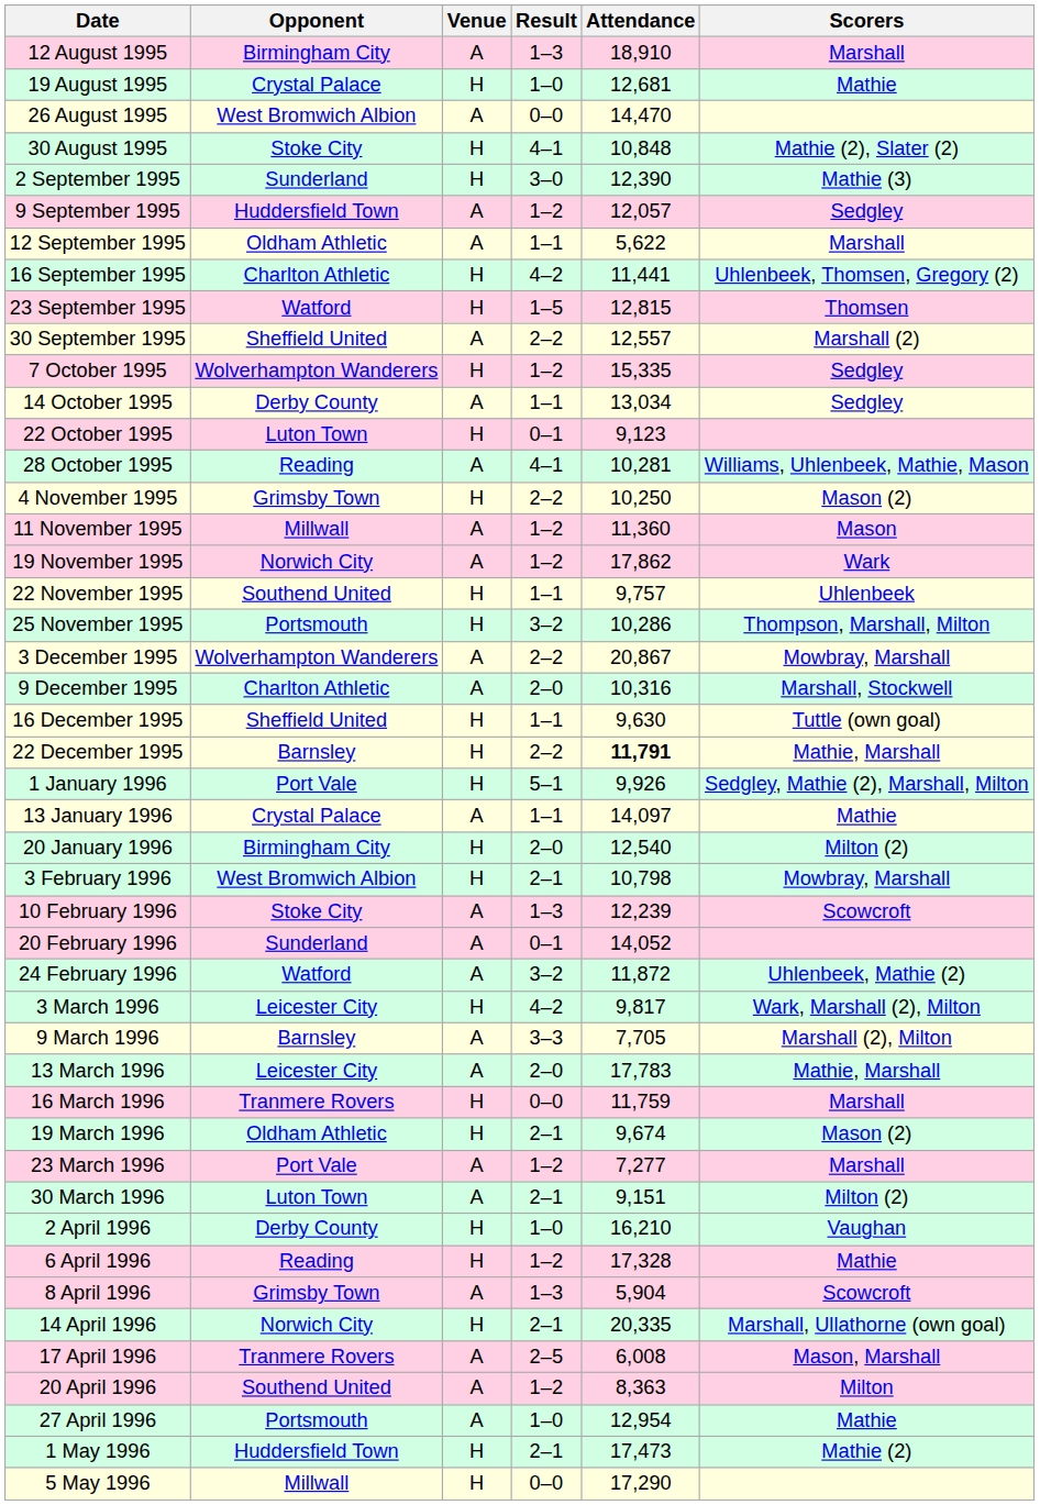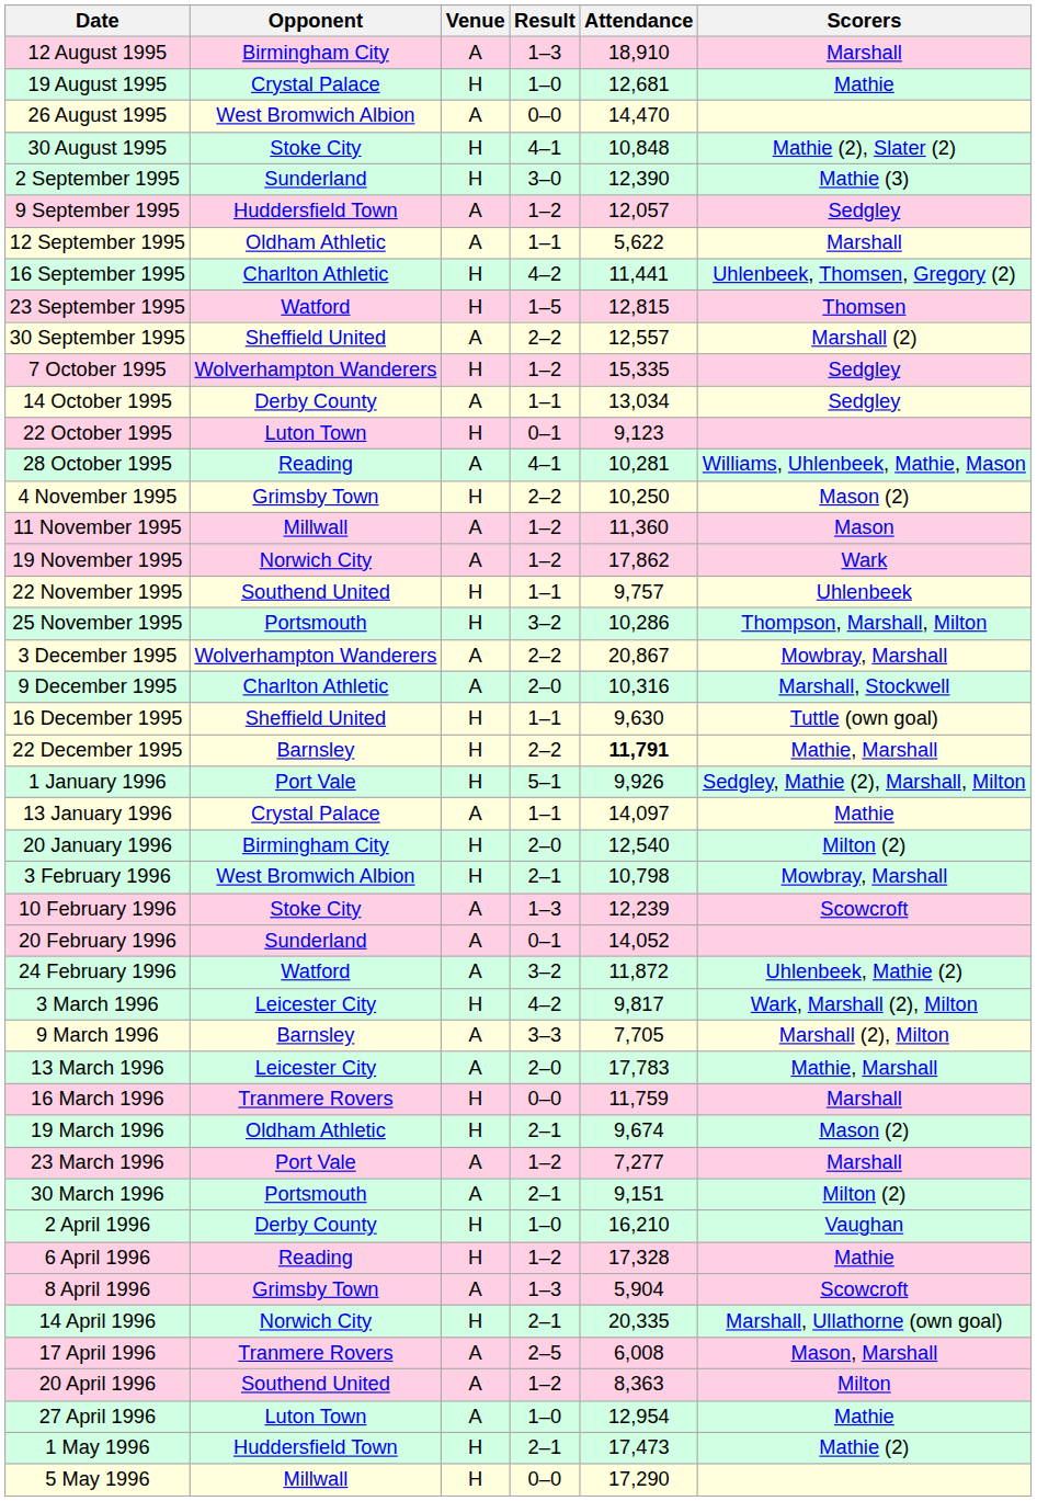 <table class="wikitable sortable" style="font-size:100%; text-align:center">
 <tr>
 <th>Date</th>
 <th>Opponent</th>
 <th>Venue</th>
 <th>Result</th>
 <th>Attendance</th>
 <th>Scorers</th>
 </tr>
 <tr style="background-color: #ffd0e3;">
 <td>12 August 1995</td>
 <td><a href='#'>Birmingham City</a></td>
 <td>A</td>
 <td>1–3</td>
 <td>18,910</td>
 <td><a href='#'>Marshall</a></td>
 </tr>
 <tr style="background-color: #d0ffe3;">
 <td>19 August 1995</td>
 <td><a href='#'>Crystal Palace</a></td>
 <td>H</td>
 <td>1–0</td>
 <td>12,681</td>
 <td><a href='#'>Mathie</a></td>
 </tr>
 <tr style="background-color: #ffffdd;">
 <td>26 August 1995</td>
 <td><a href='#'>West Bromwich Albion</a></td>
 <td>A</td>
 <td>0–0</td>
 <td>14,470</td>
 <td></td>
 </tr>
 <tr style="background-color: #d0ffe3;">
 <td>30 August 1995</td>
 <td><a href='#'>Stoke City</a></td>
 <td>H</td>
 <td>4–1</td>
 <td>10,848</td>
 <td><a href='#'>Mathie</a> (2), <a href='#'>Slater</a> (2)</td>
 </tr>
 <tr style="background-color: #d0ffe3;">
 <td>2 September 1995</td>
 <td><a href='#'>Sunderland</a></td>
 <td>H</td>
 <td>3–0</td>
 <td>12,390</td>
 <td><a href='#'>Mathie</a> (3)</td>
 </tr>
 <tr style="background-color: #ffd0e3;">
 <td>9 September 1995</td>
 <td><a href='#'>Huddersfield Town</a></td>
 <td>A</td>
 <td>1–2</td>
 <td>12,057</td>
 <td><a href='#'>Sedgley</a></td>
 </tr>
 <tr style="background-color: #ffffdd;">
 <td>12 September 1995</td>
 <td><a href='#'>Oldham Athletic</a></td>
 <td>A</td>
 <td>1–1</td>
 <td>5,622</td>
 <td><a href='#'>Marshall</a></td>
 </tr>
 <tr style="background-color: #d0ffe3;">
 <td>16 September 1995</td>
 <td><a href='#'>Charlton Athletic</a></td>
 <td>H</td>
 <td>4–2</td>
 <td>11,441</td>
 <td><a href='#'>Uhlenbeek</a>, <a href='#'>Thomsen</a>, <a href='#'>Gregory</a> (2)</td>
 </tr>
 <tr style="background-color: #ffd0e3;">
 <td>23 September 1995</td>
 <td><a href='#'>Watford</a></td>
 <td>H</td>
 <td>1–5</td>
 <td>12,815</td>
 <td><a href='#'>Thomsen</a></td>
 </tr>
 <tr style="background-color: #ffffdd;">
 <td>30 September 1995</td>
 <td><a href='#'>Sheffield United</a></td>
 <td>A</td>
 <td>2–2</td>
 <td>12,557</td>
 <td><a href='#'>Marshall</a> (2)</td>
 </tr>
 <tr style="background-color: #ffd0e3;">
 <td>7 October 1995</td>
 <td><a href='#'>Wolverhampton Wanderers</a></td>
 <td>H</td>
 <td>1–2</td>
 <td>15,335</td>
 <td><a href='#'>Sedgley</a></td>
 </tr>
 <tr style="background-color: #ffffdd;">
 <td>14 October 1995</td>
 <td><a href='#'>Derby County</a></td>
 <td>A</td>
 <td>1–1</td>
 <td>13,034</td>
 <td><a href='#'>Sedgley</a></td>
 </tr>
 <tr style="background-color: #ffd0e3;">
 <td>22 October 1995</td>
 <td><a href='#'>Luton Town</a></td>
 <td>H</td>
 <td>0–1</td>
 <td>9,123</td>
 <td></td>
 </tr>
 <tr style="background-color: #d0ffe3;">
 <td>28 October 1995</td>
 <td><a href='#'>Reading</a></td>
 <td>A</td>
 <td>4–1</td>
 <td>10,281</td>
 <td><a href='#'>Williams</a>, <a href='#'>Uhlenbeek</a>, <a href='#'>Mathie</a>, <a href='#'>Mason</a></td>
 </tr>
 <tr style="background-color: #ffffdd;">
 <td>4 November 1995</td>
 <td><a href='#'>Grimsby Town</a></td>
 <td>H</td>
 <td>2–2</td>
 <td>10,250</td>
 <td><a href='#'>Mason</a> (2)</td>
 </tr>
 <tr style="background-color: #ffd0e3;">
 <td>11 November 1995</td>
 <td><a href='#'>Millwall</a></td>
 <td>A</td>
 <td>1–2</td>
 <td>11,360</td>
 <td><a href='#'>Mason</a></td>
 </tr>
 <tr style="background-color: #ffd0e3;">
 <td>19 November 1995</td>
 <td><a href='#'>Norwich City</a></td>
 <td>A</td>
 <td>1–2</td>
 <td>17,862</td>
 <td><a href='#'>Wark</a></td>
 </tr>
 <tr style="background-color: #ffffdd;">
 <td>22 November 1995</td>
 <td><a href='#'>Southend United</a></td>
 <td>H</td>
 <td>1–1</td>
 <td>9,757</td>
 <td><a href='#'>Uhlenbeek</a></td>
 </tr>
 <tr style="background-color: #d0ffe3;">
 <td>25 November 1995</td>
 <td><a href='#'>Portsmouth</a></td>
 <td>H</td>
 <td>3–2</td>
 <td>10,286</td>
 <td><a href='#'>Thompson</a>, <a href='#'>Marshall</a>, <a href='#'>Milton</a></td>
 </tr>
 <tr style="background-color: #ffffdd;">
 <td>3 December 1995</td>
 <td><a href='#'>Wolverhampton Wanderers</a></td>
 <td>A</td>
 <td>2–2</td>
 <td>20,867</td>
 <td><a href='#'>Mowbray</a>, <a href='#'>Marshall</a></td>
 </tr>
 <tr style="background-color: #d0ffe3;">
 <td>9 December 1995</td>
 <td><a href='#'>Charlton Athletic</a></td>
 <td>A</td>
 <td>2–0</td>
 <td>10,316</td>
 <td><a href='#'>Marshall</a>, <a href='#'>Stockwell</a></td>
 </tr>
 <tr style="background-color: #ffffdd;">
 <td>16 December 1995</td>
 <td><a href='#'>Sheffield United</a></td>
 <td>H</td>
 <td>1–1</td>
 <td>9,630</td>
 <td><a href='#'>Tuttle</a> (own goal)</td>
 </tr>
 <tr style="background-color: #ffffdd;">
 <td>22 December 1995</td>
 <td><a href='#'>Barnsley</a></td>
 <td>H</td>
 <td>2–2</td>
 <td><strong>11,791</strong></td>
 <td><a href='#'>Mathie</a>, <a href='#'>Marshall</a></td>
 </tr>
 <tr style="background-color: #d0ffe3;">
 <td>1 January 1996</td>
 <td><a href='#'>Port Vale</a></td>
 <td>H</td>
 <td>5–1</td>
 <td>9,926</td>
 <td><a href='#'>Sedgley</a>, <a href='#'>Mathie</a> (2), <a href='#'>Marshall</a>, <a href='#'>Milton</a></td>
 </tr>
 <tr style="background-color: #ffffdd;">
 <td>13 January 1996</td>
 <td><a href='#'>Crystal Palace</a></td>
 <td>A</td>
 <td>1–1</td>
 <td>14,097</td>
 <td><a href='#'>Mathie</a></td>
 </tr>
 <tr style="background-color: #d0ffe3;">
 <td>20 January 1996</td>
 <td><a href='#'>Birmingham City</a></td>
 <td>H</td>
 <td>2–0</td>
 <td>12,540</td>
 <td><a href='#'>Milton</a> (2)</td>
 </tr>
 <tr style="background-color: #d0ffe3;">
 <td>3 February 1996</td>
 <td><a href='#'>West Bromwich Albion</a></td>
 <td>H</td>
 <td>2–1</td>
 <td>10,798</td>
 <td><a href='#'>Mowbray</a>, <a href='#'>Marshall</a></td>
 </tr>
 <tr style="background-color: #ffd0e3;">
 <td>10 February 1996</td>
 <td><a href='#'>Stoke City</a></td>
 <td>A</td>
 <td>1–3</td>
 <td>12,239</td>
 <td><a href='#'>Scowcroft</a></td>
 </tr>
 <tr style="background-color: #ffd0e3;">
 <td>20 February 1996</td>
 <td><a href='#'>Sunderland</a></td>
 <td>A</td>
 <td>0–1</td>
 <td>14,052</td>
 <td></td>
 </tr>
 <tr style="background-color: #d0ffe3;">
 <td>24 February 1996</td>
 <td><a href='#'>Watford</a></td>
 <td>A</td>
 <td>3–2</td>
 <td>11,872</td>
 <td><a href='#'>Uhlenbeek</a>, <a href='#'>Mathie</a> (2)</td>
 </tr>
 <tr style="background-color: #d0ffe3;">
 <td>3 March 1996</td>
 <td><a href='#'>Leicester City</a></td>
 <td>H</td>
 <td>4–2</td>
 <td>9,817</td>
 <td><a href='#'>Wark</a>, <a href='#'>Marshall</a> (2), <a href='#'>Milton</a></td>
 </tr>
 <tr style="background-color: #ffffdd;">
 <td>9 March 1996</td>
 <td><a href='#'>Barnsley</a></td>
 <td>A</td>
 <td>3–3</td>
 <td>7,705</td>
 <td><a href='#'>Marshall</a> (2), <a href='#'>Milton</a></td>
 </tr>
 <tr style="background-color: #d0ffe3;">
 <td>13 March 1996</td>
 <td><a href='#'>Leicester City</a></td>
 <td>A</td>
 <td>2–0</td>
 <td>17,783</td>
 <td><a href='#'>Mathie</a>, <a href='#'>Marshall</a></td>
 </tr>
 <tr style="background-color: #ffd0e3;">
 <td>16 March 1996</td>
 <td><a href='#'>Tranmere Rovers</a></td>
 <td>H</td>
 <td>0–0</td>
 <td>11,759</td>
 <td><a href='#'>Marshall</a></td>
 </tr>
 <tr style="background-color: #d0ffe3;">
 <td>19 March 1996</td>
 <td><a href='#'>Oldham Athletic</a></td>
 <td>H</td>
 <td>2–1</td>
 <td>9,674</td>
 <td><a href='#'>Mason</a> (2)</td>
 </tr>
 <tr style="background-color: #ffd0e3;">
 <td>23 March 1996</td>
 <td><a href='#'>Port Vale</a></td>
 <td>A</td>
 <td>1–2</td>
 <td>7,277</td>
 <td><a href='#'>Marshall</a></td>
 </tr>
 <tr style="background-color: #d0ffe3;">
 <td>30 March 1996</td>
-<td><a href='#'>Luton Town</a></td>
+<td><a href='#'>Portsmouth</a></td>
 <td>A</td>
 <td>2–1</td>
 <td>9,151</td>
 <td><a href='#'>Milton</a> (2)</td>
 </tr>
 <tr style="background-color: #d0ffe3;">
 <td>2 April 1996</td>
 <td><a href='#'>Derby County</a></td>
 <td>H</td>
 <td>1–0</td>
 <td>16,210</td>
 <td><a href='#'>Vaughan</a></td>
 </tr>
 <tr style="background-color: #ffd0e3;">
 <td>6 April 1996</td>
 <td><a href='#'>Reading</a></td>
 <td>H</td>
 <td>1–2</td>
 <td>17,328</td>
 <td><a href='#'>Mathie</a></td>
 </tr>
 <tr style="background-color: #ffd0e3;">
 <td>8 April 1996</td>
 <td><a href='#'>Grimsby Town</a></td>
 <td>A</td>
 <td>1–3</td>
 <td>5,904</td>
 <td><a href='#'>Scowcroft</a></td>
 </tr>
 <tr style="background-color: #d0ffe3;">
 <td>14 April 1996</td>
 <td><a href='#'>Norwich City</a></td>
 <td>H</td>
 <td>2–1</td>
 <td>20,335</td>
 <td><a href='#'>Marshall</a>, <a href='#'>Ullathorne</a> (own goal)</td>
 </tr>
 <tr style="background-color: #ffd0e3;">
 <td>17 April 1996</td>
 <td><a href='#'>Tranmere Rovers</a></td>
 <td>A</td>
 <td>2–5</td>
 <td>6,008</td>
 <td><a href='#'>Mason</a>, <a href='#'>Marshall</a></td>
 </tr>
 <tr style="background-color: #ffd0e3;">
 <td>20 April 1996</td>
 <td><a href='#'>Southend United</a></td>
 <td>A</td>
 <td>1–2</td>
 <td>8,363</td>
 <td><a href='#'>Milton</a></td>
 </tr>
 <tr style="background-color: #d0ffe3;">
 <td>27 April 1996</td>
-<td><a href='#'>Portsmouth</a></td>
+<td><a href='#'>Luton Town</a></td>
 <td>A</td>
 <td>1–0</td>
 <td>12,954</td>
 <td><a href='#'>Mathie</a></td>
 </tr>
 <tr style="background-color: #d0ffe3;">
 <td>1 May 1996</td>
 <td><a href='#'>Huddersfield Town</a></td>
 <td>H</td>
 <td>2–1</td>
 <td>17,473</td>
 <td><a href='#'>Mathie</a> (2)</td>
 </tr>
 <tr style="background-color: #ffffdd;">
 <td>5 May 1996</td>
 <td><a href='#'>Millwall</a></td>
 <td>H</td>
 <td>0–0</td>
 <td>17,290</td>
 <td></td>
 </tr>
 </table>
